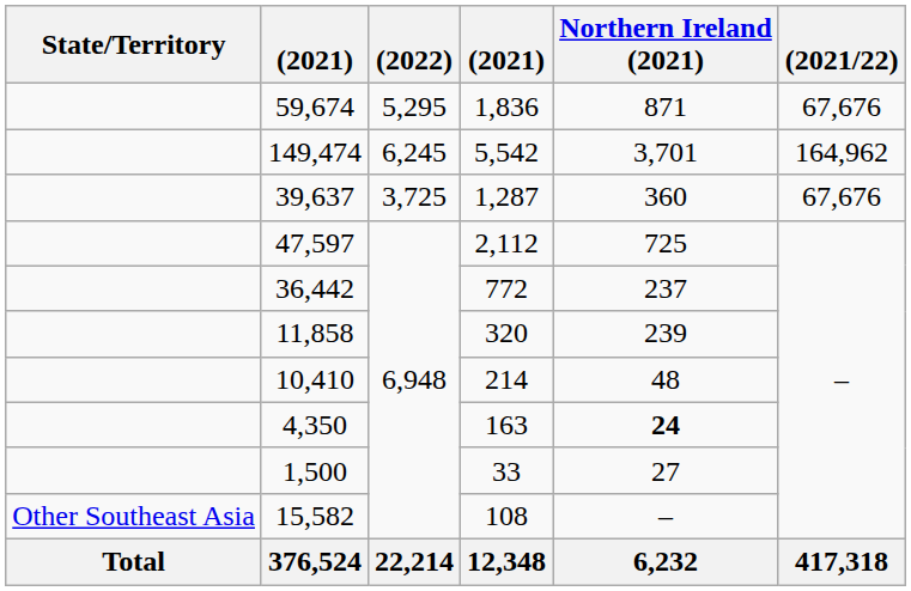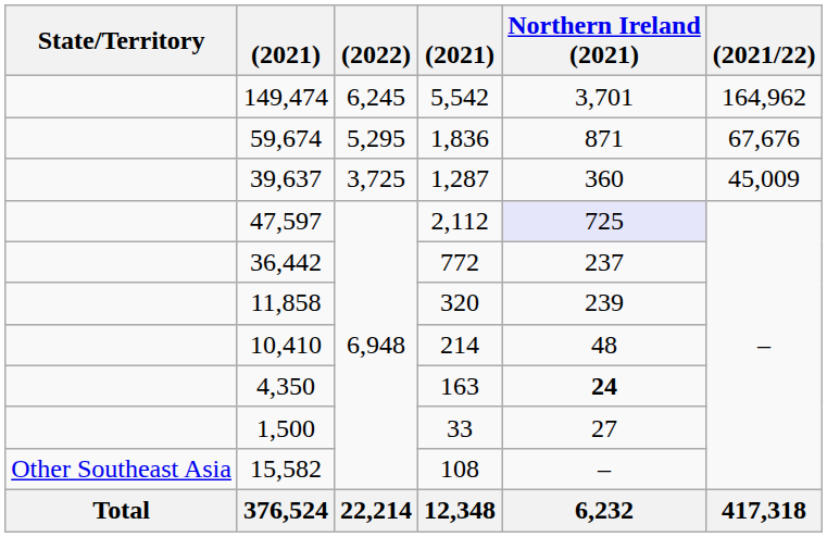 <table class="wikitable sortable" style="text-align:center">
 <tr>
 <th class="unsortable">State/Territory</th>
 <th><br> (2021)</th>
 <th> <br> (2022)</th>
 <th> <br> (2021)</th>
 <th><a href='#'>Northern Ireland</a> <br> (2021)</th>
 <th> <br> (2021/22)</th>
 </tr>
 <tr>
 <td style="text-align:left;"></td>
+<td>149,474</td>
+<td>6,245</td>
+<td>5,542</td>
+<td>3,701</td>
+<td>164,962</td>
+</tr>
+<tr>
+<td style="text-align:left;"></td>
 <td>59,674</td>
 <td>5,295</td>
 <td>1,836</td>
 <td>871</td>
 <td>67,676</td>
 </tr>
 <tr>
 <td style="text-align:left;"></td>
-<td>149,474</td>
-<td>6,245</td>
-<td>5,542</td>
-<td>3,701</td>
-<td>164,962</td>
-</tr>
-<tr>
-<td style="text-align:left;"></td>
 <td>39,637</td>
 <td>3,725</td>
 <td>1,287</td>
 <td>360</td>
-<td>67,676</td>
+<td>45,009</td>
 </tr>
 <tr>
 <td style="text-align:left;"></td>
 <td>47,597</td>
 <td rowspan="7">6,948</td>
 <td>2,112</td>
-<td>725</td>
+<td style="background: lavender;">725</td>
 <td rowspan="7">–</td>
 </tr>
 <tr>
 <td style="text-align:left;"></td>
 <td>36,442</td>
 <td>772</td>
 <td>237</td>
 </tr>
 <tr>
 <td style="text-align:left;"></td>
 <td>11,858</td>
 <td>320</td>
 <td>239</td>
 </tr>
 <tr>
 <td style="text-align:left;"></td>
 <td>10,410</td>
 <td>214</td>
 <td>48</td>
 </tr>
 <tr>
 <td style="text-align:left;"></td>
 <td>4,350</td>
 <td>163</td>
 <td><strong>24</strong></td>
 </tr>
 <tr>
 <td style="text-align:left;"></td>
 <td>1,500</td>
 <td>33</td>
 <td>27</td>
 </tr>
 <tr>
 <td style="text-align:left;"><a href='#'>Other Southeast Asia</a></td>
 <td>15,582</td>
 <td>108</td>
 <td>–</td>
 </tr>
 <tr>
 <th>Total</th>
 <th>376,524</th>
 <th>22,214</th>
 <th>12,348</th>
 <th>6,232</th>
 <th>417,318</th>
 </tr>
 </table>
